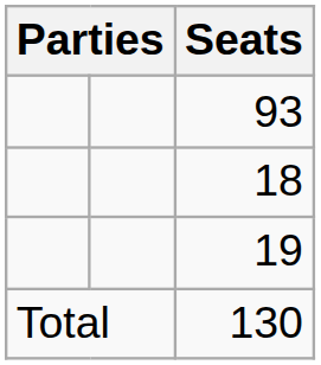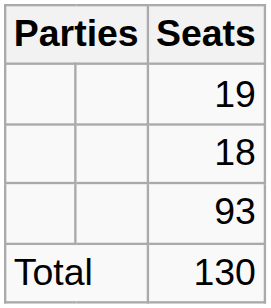 <table class="wikitable" style="text-align:left;">
 <tr>
 <th colspan="2" style="text-align:left;">Parties</th>
 <th>Seats</th>
 </tr>
 <tr>
 <td></td>
 <td></td>
-<td style="text-align:right;">93</td>
+<td style="text-align:right;">19</td>
 </tr>
 <tr>
 <td></td>
 <td></td>
 <td style="text-align:right;">18</td>
 </tr>
 <tr>
 <td></td>
 <td></td>
-<td style="text-align:right;">19</td>
+<td style="text-align:right;">93</td>
 </tr>
 <tr>
 <td colspan="2" style="text-align:left;">Total</td>
 <td style="text-align:right;">130</td>
 </tr>
 </table>
